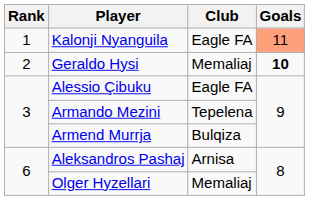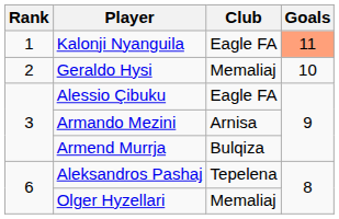 <table class="wikitable" style="text-align:center">
 <tr>
 <th>Rank</th>
 <th>Player</th>
 <th>Club</th>
 <th>Goals</th>
 </tr>
 <tr>
 <td rowspan="1">1</td>
 <td align="left"> <a href='#'>Kalonji Nyanguila</a></td>
 <td align="left">Eagle FA</td>
 <td rowspan="1" style="background: lightsalmon;">11</td>
 </tr>
 <tr>
 <td rowspan="1">2</td>
 <td align="left"> <a href='#'>Geraldo Hysi</a></td>
 <td align="left">Memaliaj</td>
-<td rowspan="1"><strong>10</strong></td>
+<td rowspan="1">10</td>
 </tr>
 <tr>
 <td rowspan="3">3</td>
 <td align="left"> <a href='#'>Alessio Çibuku</a></td>
 <td align="left">Eagle FA</td>
 <td rowspan="3">9</td>
 </tr>
 <tr>
 <td align="left"> <a href='#'>Armando Mezini</a></td>
-<td align="left">Tepelena</td>
+<td align="left">Arnisa</td>
 </tr>
 <tr>
 <td align="left"> <a href='#'>Armend Murrja</a></td>
 <td align="left">Bulqiza</td>
 </tr>
 <tr>
 <td rowspan="2">6</td>
 <td align="left"> <a href='#'>Aleksandros Pashaj</a></td>
-<td align="left">Arnisa</td>
+<td align="left">Tepelena</td>
 <td rowspan="2">8</td>
 </tr>
 <tr>
 <td align="left"> <a href='#'>Olger Hyzellari</a></td>
 <td align="left">Memaliaj</td>
 </tr>
 </table>
